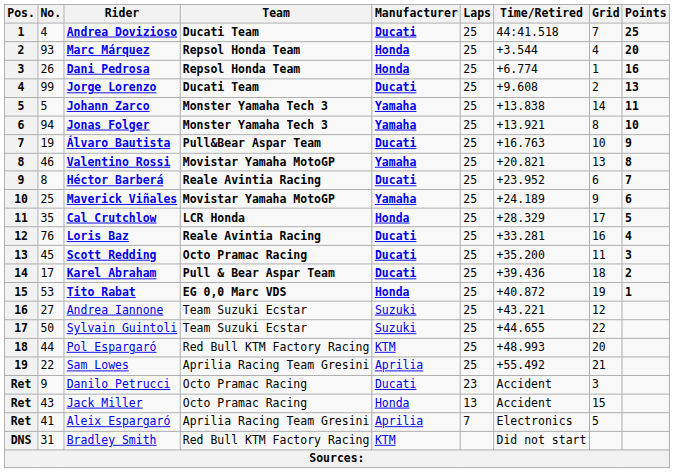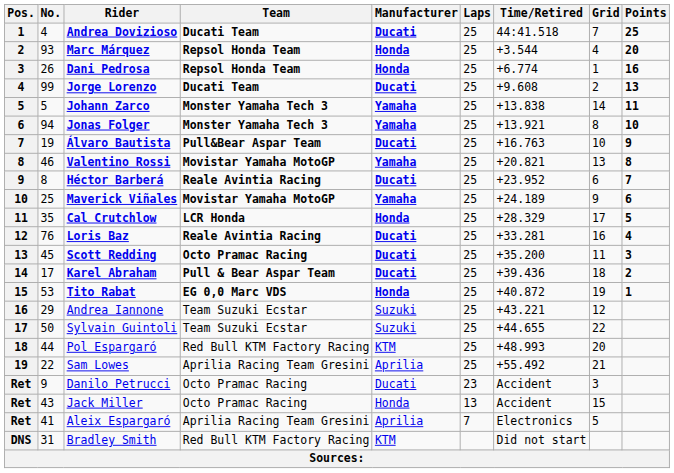 <table class="wikitable" style="font-size: 95%;">
 <tr>
 <th>Pos.</th>
 <th>No.</th>
 <th>Rider</th>
 <th>Team</th>
 <th>Manufacturer</th>
 <th>Laps</th>
 <th>Time/Retired</th>
 <th>Grid</th>
 <th>Points</th>
 </tr>
 <tr>
 <th>1</th>
 <td>4</td>
 <td> <strong><a href='#'>Andrea Dovizioso</a></strong></td>
 <td><strong>Ducati Team</strong></td>
 <td><strong><a href='#'>Ducati</a></strong></td>
 <td>25</td>
 <td>44:41.518</td>
 <td>7</td>
 <td><strong>25</strong></td>
 </tr>
 <tr>
 <th>2</th>
 <td>93</td>
 <td> <strong><a href='#'>Marc Márquez</a></strong></td>
 <td><strong>Repsol Honda Team</strong></td>
 <td><strong><a href='#'>Honda</a></strong></td>
 <td>25</td>
 <td>+3.544</td>
 <td>4</td>
 <td><strong>20</strong></td>
 </tr>
 <tr>
 <th>3</th>
 <td>26</td>
 <td> <strong><a href='#'>Dani Pedrosa</a></strong></td>
 <td><strong>Repsol Honda Team</strong></td>
 <td><strong><a href='#'>Honda</a></strong></td>
 <td>25</td>
 <td>+6.774</td>
 <td>1</td>
 <td><strong>16</strong></td>
 </tr>
 <tr>
 <th>4</th>
 <td>99</td>
 <td> <strong><a href='#'>Jorge Lorenzo</a></strong></td>
 <td><strong>Ducati Team</strong></td>
 <td><strong><a href='#'>Ducati</a></strong></td>
 <td>25</td>
 <td>+9.608</td>
 <td>2</td>
 <td><strong>13</strong></td>
 </tr>
 <tr>
 <th>5</th>
 <td>5</td>
 <td> <strong><a href='#'>Johann Zarco</a></strong></td>
 <td><strong>Monster Yamaha Tech 3</strong></td>
 <td><strong><a href='#'>Yamaha</a></strong></td>
 <td>25</td>
 <td>+13.838</td>
 <td>14</td>
 <td><strong>11</strong></td>
 </tr>
 <tr>
 <th>6</th>
 <td>94</td>
 <td> <strong><a href='#'>Jonas Folger</a></strong></td>
 <td><strong>Monster Yamaha Tech 3</strong></td>
 <td><strong><a href='#'>Yamaha</a></strong></td>
 <td>25</td>
 <td>+13.921</td>
 <td>8</td>
 <td><strong>10</strong></td>
 </tr>
 <tr>
 <th>7</th>
 <td>19</td>
 <td> <strong><a href='#'>Álvaro Bautista</a></strong></td>
 <td><strong>Pull&Bear Aspar Team</strong></td>
 <td><strong><a href='#'>Ducati</a></strong></td>
 <td>25</td>
 <td>+16.763</td>
 <td>10</td>
 <td><strong>9</strong></td>
 </tr>
 <tr>
 <th>8</th>
 <td>46</td>
 <td> <strong><a href='#'>Valentino Rossi</a></strong></td>
 <td><strong>Movistar Yamaha MotoGP</strong></td>
 <td><strong><a href='#'>Yamaha</a></strong></td>
 <td>25</td>
 <td>+20.821</td>
 <td>13</td>
 <td><strong>8</strong></td>
 </tr>
 <tr>
 <th>9</th>
 <td>8</td>
 <td> <strong><a href='#'>Héctor Barberá</a></strong></td>
 <td><strong>Reale Avintia Racing</strong></td>
 <td><strong><a href='#'>Ducati</a></strong></td>
 <td>25</td>
 <td>+23.952</td>
 <td>6</td>
 <td><strong>7</strong></td>
 </tr>
 <tr>
 <th>10</th>
 <td>25</td>
 <td> <strong><a href='#'>Maverick Viñales</a></strong></td>
 <td><strong>Movistar Yamaha MotoGP</strong></td>
 <td><strong><a href='#'>Yamaha</a></strong></td>
 <td>25</td>
 <td>+24.189</td>
 <td>9</td>
 <td><strong>6</strong></td>
 </tr>
 <tr>
 <th>11</th>
 <td>35</td>
 <td> <strong><a href='#'>Cal Crutchlow</a></strong></td>
 <td><strong>LCR Honda</strong></td>
 <td><strong><a href='#'>Honda</a></strong></td>
 <td>25</td>
 <td>+28.329</td>
 <td>17</td>
 <td><strong>5</strong></td>
 </tr>
 <tr>
 <th>12</th>
 <td>76</td>
 <td> <strong><a href='#'>Loris Baz</a></strong></td>
 <td><strong>Reale Avintia Racing</strong></td>
 <td><strong><a href='#'>Ducati</a></strong></td>
 <td>25</td>
 <td>+33.281</td>
 <td>16</td>
 <td><strong>4</strong></td>
 </tr>
 <tr>
 <th>13</th>
 <td>45</td>
 <td> <strong><a href='#'>Scott Redding</a></strong></td>
 <td><strong>Octo Pramac Racing</strong></td>
 <td><strong><a href='#'>Ducati</a></strong></td>
 <td>25</td>
 <td>+35.200</td>
 <td>11</td>
 <td><strong>3</strong></td>
 </tr>
 <tr>
 <th>14</th>
 <td>17</td>
 <td> <strong><a href='#'>Karel Abraham</a></strong></td>
 <td><strong>Pull & Bear Aspar Team</strong></td>
 <td><strong><a href='#'>Ducati</a></strong></td>
 <td>25</td>
 <td>+39.436</td>
 <td>18</td>
 <td><strong>2</strong></td>
 </tr>
 <tr>
 <th>15</th>
 <td>53</td>
 <td> <strong><a href='#'>Tito Rabat</a></strong></td>
 <td><strong>EG 0,0 Marc VDS</strong></td>
 <td><strong><a href='#'>Honda</a></strong></td>
 <td>25</td>
 <td>+40.872</td>
 <td>19</td>
 <td><strong>1</strong></td>
 </tr>
 <tr>
 <th>16</th>
-<td>27</td>
+<td>29</td>
 <td> <a href='#'>Andrea Iannone</a></td>
 <td>Team Suzuki Ecstar</td>
 <td><a href='#'>Suzuki</a></td>
 <td>25</td>
 <td>+43.221</td>
 <td>12</td>
 <td></td>
 </tr>
 <tr>
 <th>17</th>
 <td>50</td>
 <td> <a href='#'>Sylvain Guintoli</a></td>
 <td>Team Suzuki Ecstar</td>
 <td><a href='#'>Suzuki</a></td>
 <td>25</td>
 <td>+44.655</td>
 <td>22</td>
 <td></td>
 </tr>
 <tr>
 <th>18</th>
 <td>44</td>
 <td> <a href='#'>Pol Espargaró</a></td>
 <td>Red Bull KTM Factory Racing</td>
 <td><a href='#'>KTM</a></td>
 <td>25</td>
 <td>+48.993</td>
 <td>20</td>
 <td></td>
 </tr>
 <tr>
 <th>19</th>
 <td>22</td>
 <td> <a href='#'>Sam Lowes</a></td>
 <td>Aprilia Racing Team Gresini</td>
 <td><a href='#'>Aprilia</a></td>
 <td>25</td>
 <td>+55.492</td>
 <td>21</td>
 <td></td>
 </tr>
 <tr>
 <th>Ret</th>
 <td>9</td>
 <td> <a href='#'>Danilo Petrucci</a></td>
 <td>Octo Pramac Racing</td>
 <td><a href='#'>Ducati</a></td>
 <td>23</td>
 <td>Accident</td>
 <td>3</td>
 <td></td>
 </tr>
 <tr>
 <th>Ret</th>
 <td>43</td>
 <td> <a href='#'>Jack Miller</a></td>
 <td>Octo Pramac Racing</td>
 <td><a href='#'>Honda</a></td>
 <td>13</td>
 <td>Accident</td>
 <td>15</td>
 <td></td>
 </tr>
 <tr>
 <th>Ret</th>
 <td>41</td>
 <td> <a href='#'>Aleix Espargaró</a></td>
 <td>Aprilia Racing Team Gresini</td>
 <td><a href='#'>Aprilia</a></td>
 <td>7</td>
 <td>Electronics</td>
 <td>5</td>
 <td></td>
 </tr>
 <tr>
 <th>DNS</th>
 <td>31</td>
 <td> <a href='#'>Bradley Smith</a></td>
 <td>Red Bull KTM Factory Racing</td>
 <td><a href='#'>KTM</a></td>
 <td></td>
 <td>Did not start</td>
 <td></td>
 <td></td>
 </tr>
 <tr>
 <th colspan=9>Sources: </th>
 </tr>
 </table>
